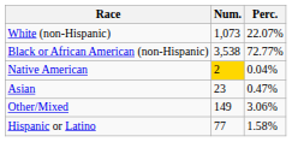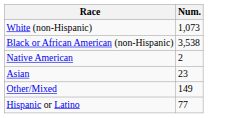 <table class="wikitable">
 <tr>
 <th>Race</th>
 <th>Num.</th>
-<th>Perc.</th>
 </tr>
 <tr>
 <td><a href='#'>White</a> (non-Hispanic)</td>
 <td>1,073</td>
-<td>22.07%</td>
 </tr>
 <tr>
 <td><a href='#'>Black or African American</a> (non-Hispanic)</td>
 <td>3,538</td>
-<td>72.77%</td>
 </tr>
 <tr>
 <td><a href='#'>Native American</a></td>
-<td style="background: gold;">2</td>
-<td>0.04%</td>
+<td>2</td>
 </tr>
 <tr>
 <td><a href='#'>Asian</a></td>
 <td>23</td>
-<td>0.47%</td>
 </tr>
 <tr>
 <td><a href='#'>Other/Mixed</a></td>
 <td>149</td>
-<td>3.06%</td>
 </tr>
 <tr>
 <td><a href='#'>Hispanic</a> or <a href='#'>Latino</a></td>
 <td>77</td>
-<td>1.58%</td>
 </tr>
 </table>
